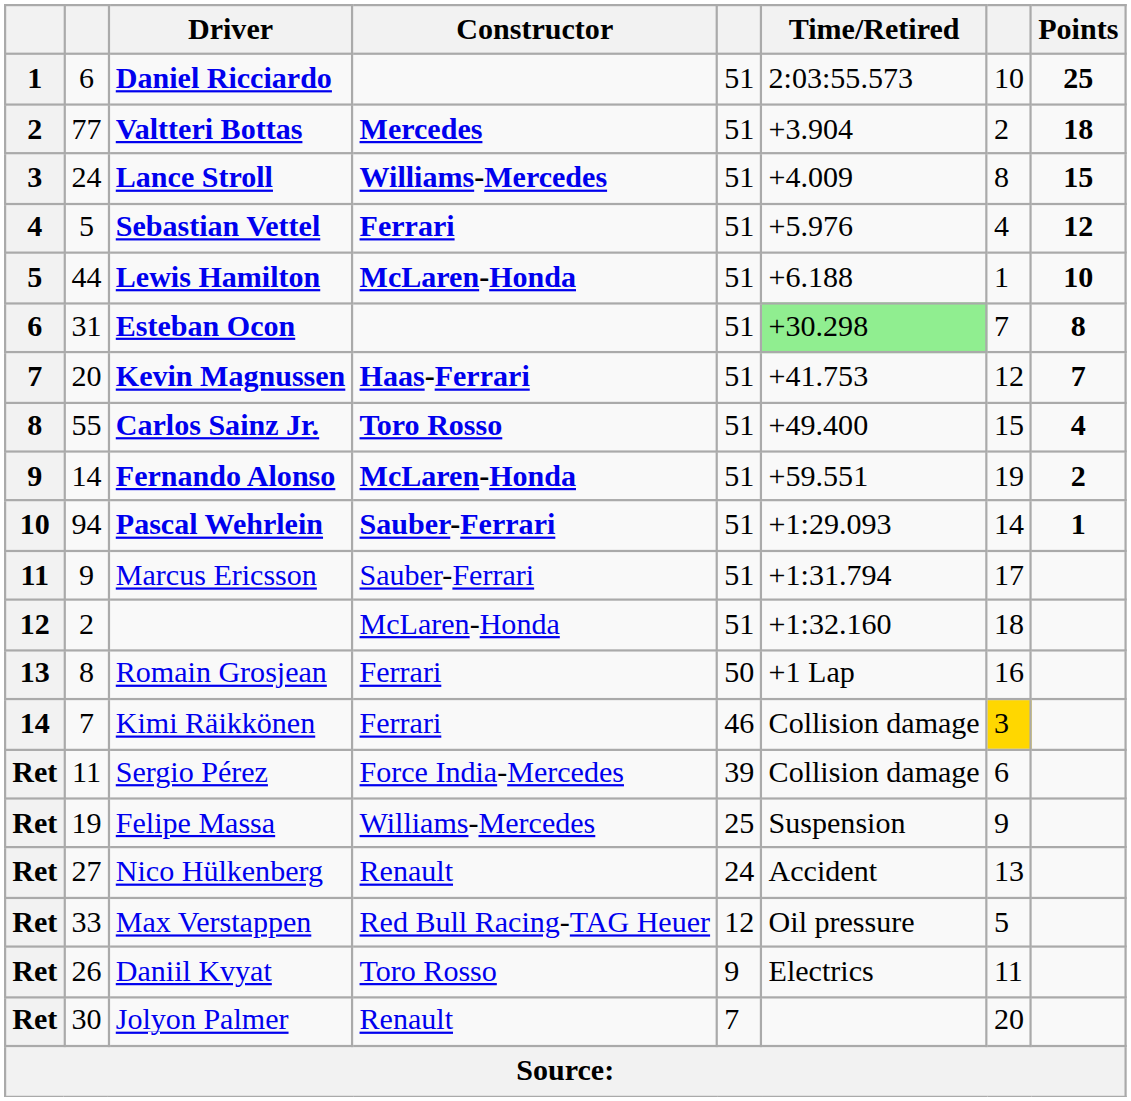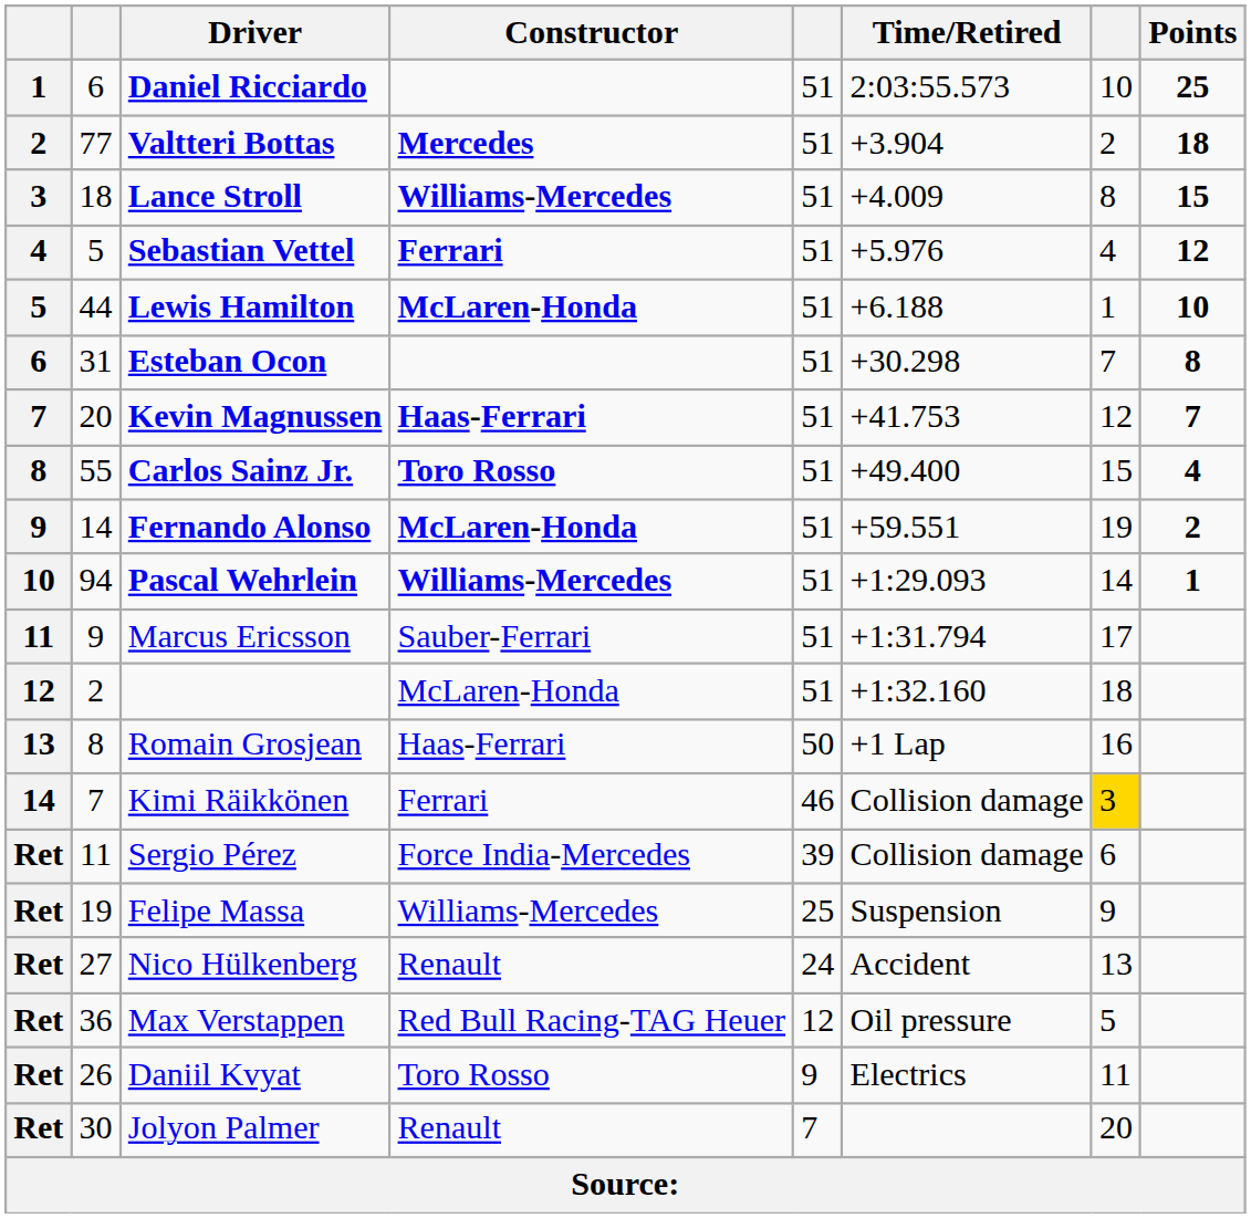 <table class="wikitable sortable" style="font-size: 85%;">
 <tr>
 <th scope="col"></th>
 <th scope="col"></th>
 <th scope="col">Driver</th>
 <th scope="col">Constructor</th>
 <th scope="col" class="unsortable"></th>
 <th scope="col" class="unsortable">Time/Retired</th>
 <th scope="col"></th>
 <th scope="col">Points</th>
 </tr>
 <tr>
 <th>1</th>
 <td align="center">6</td>
 <td> <strong><a href='#'>Daniel Ricciardo</a></strong></td>
 <td></td>
 <td>51</td>
 <td>2:03:55.573</td>
 <td>10</td>
 <td align="center"><strong>25</strong></td>
 </tr>
 <tr>
 <th>2</th>
 <td align="center">77</td>
 <td> <strong><a href='#'>Valtteri Bottas</a></strong></td>
 <td><strong><a href='#'>Mercedes</a></strong></td>
 <td>51</td>
 <td>+3.904</td>
 <td>2</td>
 <td align="center"><strong>18</strong></td>
 </tr>
 <tr>
 <th>3</th>
-<td align="center">24</td>
+<td align="center">18</td>
 <td> <strong><a href='#'>Lance Stroll</a></strong></td>
 <td><strong><a href='#'>Williams</a>-<a href='#'>Mercedes</a></strong></td>
 <td>51</td>
 <td>+4.009</td>
 <td>8</td>
 <td align="center"><strong>15</strong></td>
 </tr>
 <tr>
 <th>4</th>
 <td align="center">5</td>
 <td> <strong><a href='#'>Sebastian Vettel</a></strong></td>
 <td><strong><a href='#'>Ferrari</a></strong></td>
 <td>51</td>
 <td>+5.976</td>
 <td>4</td>
 <td align="center"><strong>12</strong></td>
 </tr>
 <tr>
 <th>5</th>
 <td align="center">44</td>
 <td> <strong><a href='#'>Lewis Hamilton</a></strong></td>
 <td><strong><a href='#'>McLaren</a>-<a href='#'>Honda</a></strong></td>
 <td>51</td>
 <td>+6.188</td>
 <td>1</td>
 <td align="center"><strong>10</strong></td>
 </tr>
 <tr>
 <th>6</th>
 <td align="center">31</td>
 <td> <strong><a href='#'>Esteban Ocon</a></strong></td>
 <td></td>
 <td>51</td>
-<td style="background: lightgreen;">+30.298</td>
+<td>+30.298</td>
 <td>7</td>
 <td align="center"><strong>8</strong></td>
 </tr>
 <tr>
 <th>7</th>
 <td align="center">20</td>
 <td> <strong><a href='#'>Kevin Magnussen</a></strong></td>
 <td><strong><a href='#'>Haas</a>-<a href='#'>Ferrari</a></strong></td>
 <td>51</td>
 <td>+41.753</td>
 <td>12</td>
 <td align="center"><strong>7</strong></td>
 </tr>
 <tr>
 <th>8</th>
 <td align="center">55</td>
 <td> <strong><a href='#'>Carlos Sainz Jr.</a></strong></td>
 <td><strong><a href='#'>Toro Rosso</a></strong></td>
 <td>51</td>
 <td>+49.400</td>
 <td>15</td>
 <td align="center"><strong>4</strong></td>
 </tr>
 <tr>
 <th>9</th>
 <td align="center">14</td>
 <td> <strong><a href='#'>Fernando Alonso</a></strong></td>
 <td><strong><a href='#'>McLaren</a>-<a href='#'>Honda</a></strong></td>
 <td>51</td>
 <td>+59.551</td>
 <td>19</td>
 <td align="center"><strong>2</strong></td>
 </tr>
 <tr>
 <th>10</th>
 <td align="center">94</td>
 <td> <strong><a href='#'>Pascal Wehrlein</a></strong></td>
-<td><strong><a href='#'>Sauber</a>-<a href='#'>Ferrari</a></strong></td>
+<td><strong><a href='#'>Williams</a>-<a href='#'>Mercedes</a></strong></td>
 <td>51</td>
 <td>+1:29.093</td>
 <td>14</td>
 <td align="center"><strong>1</strong></td>
 </tr>
 <tr>
 <th>11</th>
 <td align="center">9</td>
 <td> <a href='#'>Marcus Ericsson</a></td>
 <td><a href='#'>Sauber</a>-<a href='#'>Ferrari</a></td>
 <td>51</td>
 <td>+1:31.794</td>
 <td>17</td>
 <td></td>
 </tr>
 <tr>
 <th>12</th>
 <td align="center">2</td>
 <td></td>
 <td><a href='#'>McLaren</a>-<a href='#'>Honda</a></td>
 <td>51</td>
 <td>+1:32.160</td>
 <td>18</td>
 <td></td>
 </tr>
 <tr>
 <th>13</th>
 <td align="center">8</td>
 <td> <a href='#'>Romain Grosjean</a></td>
-<td><a href='#'>Ferrari</a></td>
+<td><a href='#'>Haas</a>-<a href='#'>Ferrari</a></td>
 <td>50</td>
 <td>+1 Lap</td>
 <td>16</td>
 <td></td>
 </tr>
 <tr>
 <th>14</th>
 <td align="center">7</td>
 <td> <a href='#'>Kimi Räikkönen</a></td>
 <td><a href='#'>Ferrari</a></td>
 <td>46</td>
 <td>Collision damage</td>
 <td style="background: gold;">3</td>
 <td></td>
 </tr>
 <tr>
 <th>Ret</th>
 <td align="center">11</td>
 <td> <a href='#'>Sergio Pérez</a></td>
 <td><a href='#'>Force India</a>-<a href='#'>Mercedes</a></td>
 <td>39</td>
 <td>Collision damage</td>
 <td>6</td>
 <td></td>
 </tr>
 <tr>
 <th>Ret</th>
 <td align="center">19</td>
 <td> <a href='#'>Felipe Massa</a></td>
 <td><a href='#'>Williams</a>-<a href='#'>Mercedes</a></td>
 <td>25</td>
 <td>Suspension</td>
 <td>9</td>
 <td></td>
 </tr>
 <tr>
 <th>Ret</th>
 <td align="center">27</td>
 <td> <a href='#'>Nico Hülkenberg</a></td>
 <td><a href='#'>Renault</a></td>
 <td>24</td>
 <td>Accident</td>
 <td>13</td>
 <td></td>
 </tr>
 <tr>
 <th>Ret</th>
-<td align="center">33</td>
+<td align="center">36</td>
 <td> <a href='#'>Max Verstappen</a></td>
 <td><a href='#'>Red Bull Racing</a>-<a href='#'>TAG Heuer</a></td>
 <td>12</td>
 <td>Oil pressure</td>
 <td>5</td>
 <td></td>
 </tr>
 <tr>
 <th>Ret</th>
 <td align="center">26</td>
 <td> <a href='#'>Daniil Kvyat</a></td>
 <td><a href='#'>Toro Rosso</a></td>
 <td>9</td>
 <td>Electrics</td>
 <td>11</td>
 <td></td>
 </tr>
 <tr>
 <th>Ret</th>
 <td align="center">30</td>
 <td> <a href='#'>Jolyon Palmer</a></td>
 <td><a href='#'>Renault</a></td>
 <td>7</td>
 <td></td>
 <td>20</td>
 <td></td>
 </tr>
 <tr>
 <th colspan="8">Source:</th>
 </tr>
 </table>
